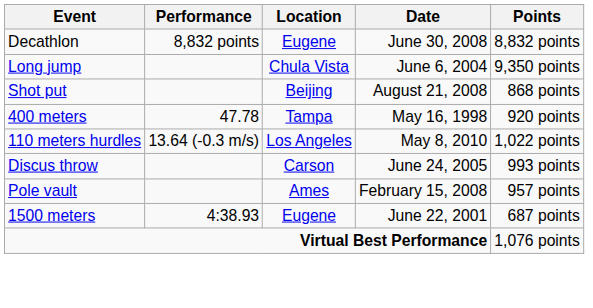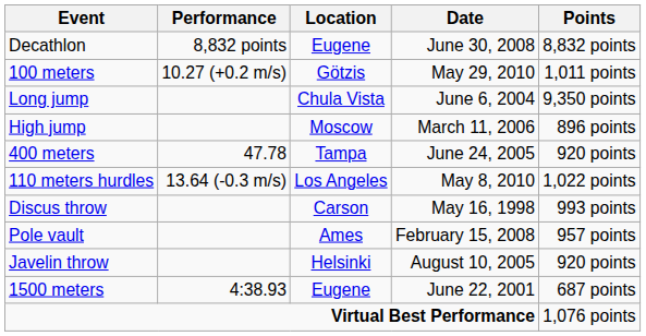 <table class="wikitable">
 <tr>
 <th>Event</th>
 <th>Performance</th>
 <th>Location</th>
 <th>Date</th>
 <th>Points</th>
 </tr>
 <tr>
 <td>Decathlon</td>
 <td align=right>8,832 points</td>
 <td align=center><a href='#'>Eugene</a></td>
 <td align=right>June 30, 2008</td>
 <td align=center>8,832 points</td>
 </tr>
 <tr>
+<td><a href='#'>100 meters</a></td>
+<td align=right>10.27 (+0.2 m/s)</td>
+<td align=center><a href='#'>Götzis</a></td>
+<td align=right>May 29, 2010</td>
+<td align=right>1,011 points</td>
+</tr>
+<tr>
 <td><a href='#'>Long jump</a></td>
 <td align=right> </td>
 <td align=center><a href='#'>Chula Vista</a></td>
 <td align=right>June 6, 2004</td>
 <td align="center">9,350 points</td>
 </tr>
 <tr>
-<td><a href='#'>Shot put</a></td>
+<td><a href='#'>High jump</a></td>
 <td align=right></td>
-<td align=center><a href='#'>Beijing</a></td>
-<td align=right>August 21, 2008</td>
-<td align=right>868 points</td>
+<td align=center><a href='#'>Moscow</a></td>
+<td align=right>March 11, 2006</td>
+<td align=right>896 points</td>
 </tr>
 <tr>
 <td><a href='#'>400 meters</a></td>
 <td align=right>47.78</td>
 <td align=center><a href='#'>Tampa</a></td>
-<td align=right>May 16, 1998</td>
+<td align=right>June 24, 2005</td>
 <td align=right>920 points</td>
 </tr>
 <tr>
 <td><a href='#'>110 meters hurdles</a></td>
 <td align=right>13.64 (-0.3 m/s)</td>
 <td align=center><a href='#'>Los Angeles</a></td>
 <td align=right>May 8, 2010</td>
 <td align=right>1,022 points</td>
 </tr>
 <tr>
 <td><a href='#'>Discus throw</a></td>
 <td align=right></td>
 <td align=center><a href='#'>Carson</a></td>
-<td align=right>June 24, 2005</td>
+<td align=right>May 16, 1998</td>
 <td align=right>993 points</td>
 </tr>
 <tr>
 <td><a href='#'>Pole vault</a></td>
 <td align=right></td>
 <td align=center><a href='#'>Ames</a></td>
 <td align=right>February 15, 2008</td>
 <td align=right>957 points</td>
+</tr>
+<tr>
+<td><a href='#'>Javelin throw</a></td>
+<td align=right></td>
+<td align=center><a href='#'>Helsinki</a></td>
+<td align=right>August 10, 2005</td>
+<td align=right>920 points</td>
 </tr>
 <tr>
 <td><a href='#'>1500 meters</a></td>
 <td align=right>4:38.93</td>
 <td align=center><a href='#'>Eugene</a></td>
 <td align=right>June 22, 2001</td>
 <td align=right>687 points</td>
 </tr>
 <tr>
 <td colspan=4 align=right><strong>Virtual Best Performance</strong></td>
 <td align=right>1,076 points</td>
 </tr>
 </table>
